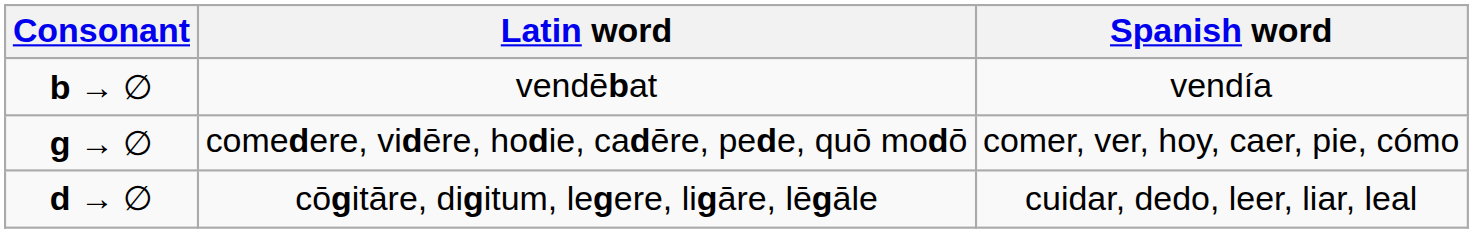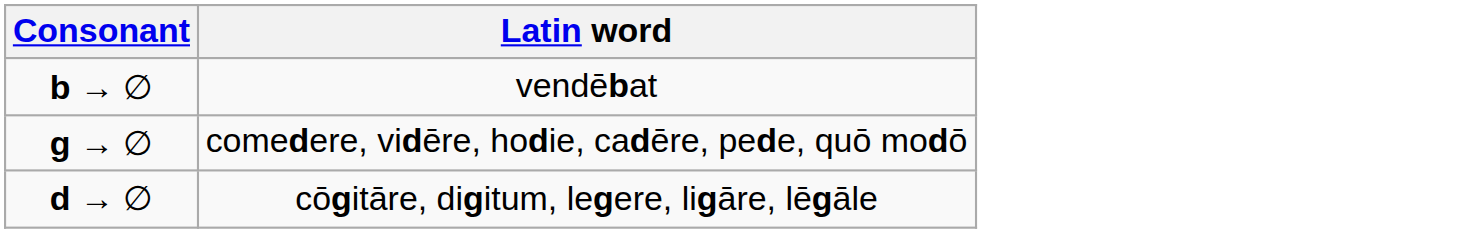 <table class="wikitable" style="text-align: center;">
 <tr>
 <th><a href='#'>Consonant</a></th>
 <th><a href='#'>Latin</a> word</th>
-<th><a href='#'>Spanish</a> word</th>
 </tr>
 <tr>
 <td><strong>b</strong> → ∅</td>
 <td>vendē<strong>b</strong>at</td>
-<td>vendía</td>
 </tr>
 <tr>
 <td><strong>g</strong> → ∅</td>
 <td>come<strong>d</strong>ere, vi<strong>d</strong>ēre, ho<strong>d</strong>ie, ca<strong>d</strong>ēre, pe<strong>d</strong>e, quō mo<strong>d</strong>ō</td>
-<td>comer, ver, hoy, caer, pie, cómo</td>
 </tr>
 <tr>
 <td><strong>d</strong> → ∅</td>
 <td>cō<strong>g</strong>itāre, di<strong>g</strong>itum, le<strong>g</strong>ere, li<strong>g</strong>āre, lē<strong>g</strong>āle</td>
-<td>cuidar, dedo, leer, liar, leal</td>
 </tr>
 </table>
